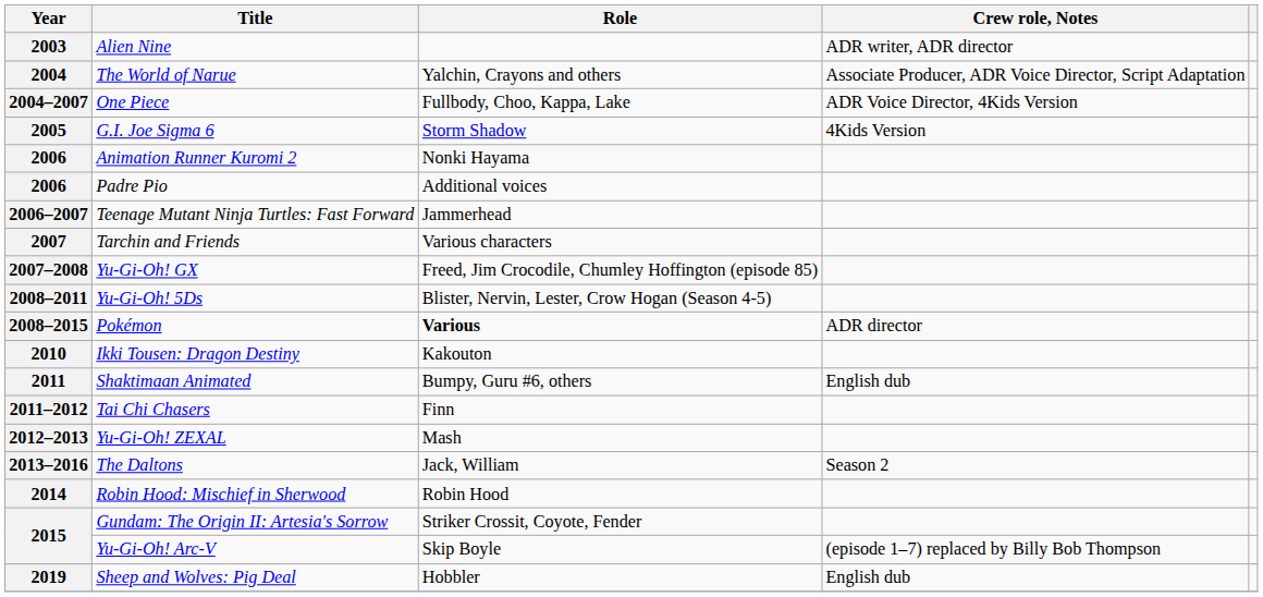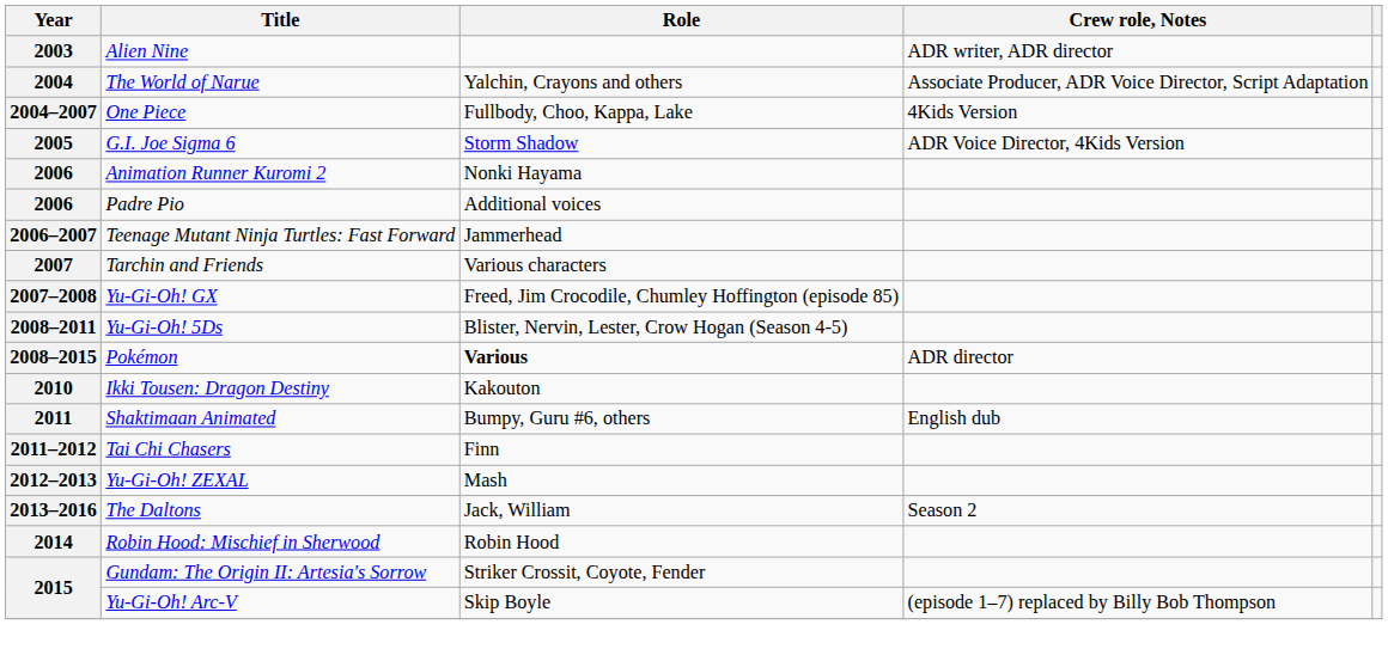 <table class="wikitable sortable plainrowheaders">
 <tr>
 <th scope="col">Year</th>
 <th scope="col">Title</th>
 <th scope="col">Role</th>
 <th scope="col" class="unsortable">Crew role, Notes</th>
 <th scope="col" class="unsortable"></th>
 </tr>
 <tr>
 <th scope="row">2003</th>
 <td><em><a href='#'>Alien Nine</a></em></td>
 <td></td>
 <td>ADR writer, ADR director</td>
 <td></td>
 </tr>
 <tr>
 <th scope="row">2004</th>
 <td data-sort-value="World of Narue"><em><a href='#'>The World of Narue</a></em></td>
 <td>Yalchin, Crayons and others</td>
 <td>Associate Producer, ADR Voice Director, Script Adaptation</td>
 <td></td>
 </tr>
 <tr>
 <th scope="row">2004–2007</th>
 <td><em><a href='#'>One Piece</a></em></td>
 <td>Fullbody, Choo, Kappa, Lake</td>
-<td>ADR Voice Director, 4Kids Version</td>
+<td>4Kids Version</td>
 <td></td>
 </tr>
 <tr>
 <th scope="row">2005</th>
 <td><em><a href='#'>G.I. Joe Sigma 6</a></em></td>
 <td><a href='#'>Storm Shadow</a></td>
-<td>4Kids Version</td>
+<td>ADR Voice Director, 4Kids Version</td>
 <td></td>
 </tr>
 <tr>
 <th scope="row">2006</th>
 <td><em><a href='#'>Animation Runner Kuromi 2</a></em></td>
 <td>Nonki Hayama</td>
 <td></td>
 <td></td>
 </tr>
 <tr>
 <th scope="row">2006</th>
 <td><em>Padre Pio</em></td>
 <td>Additional voices</td>
 <td></td>
 <td></td>
 </tr>
 <tr>
 <th scope="row">2006–2007</th>
 <td><em>Teenage Mutant Ninja Turtles: Fast Forward</em></td>
 <td>Jammerhead</td>
 <td></td>
 <td></td>
 </tr>
 <tr>
 <th scope="row">2007</th>
 <td><em>Tarchin and Friends</em></td>
 <td>Various characters</td>
 <td></td>
 <td></td>
 </tr>
 <tr>
 <th scope="row">2007–2008</th>
 <td><em><a href='#'>Yu-Gi-Oh! GX</a></em></td>
 <td>Freed, Jim Crocodile, Chumley Hoffington (episode 85)</td>
 <td></td>
 <td></td>
 </tr>
 <tr>
 <th scope="row">2008–2011</th>
 <td><em><a href='#'>Yu-Gi-Oh! 5Ds</a></em></td>
 <td>Blister, Nervin, Lester, Crow Hogan (Season 4-5)</td>
 <td></td>
 <td></td>
 </tr>
 <tr>
 <th scope="row">2008–2015</th>
 <td><em><a href='#'>Pokémon</a></em></td>
 <td><strong>Various</strong></td>
 <td>ADR director</td>
 <td></td>
 </tr>
 <tr>
 <th scope="row">2010</th>
 <td><em><a href='#'>Ikki Tousen: Dragon Destiny</a></em></td>
 <td>Kakouton</td>
 <td></td>
 <td></td>
 </tr>
 <tr>
 <th scope="row">2011</th>
 <td><em><a href='#'>Shaktimaan Animated</a></em></td>
 <td>Bumpy, Guru #6, others</td>
 <td>English dub</td>
 <td></td>
 </tr>
 <tr>
 <th scope="row">2011–2012</th>
 <td><em><a href='#'>Tai Chi Chasers</a></em></td>
 <td>Finn</td>
 <td></td>
 <td></td>
 </tr>
 <tr>
 <th scope="row">2012–2013</th>
 <td><em><a href='#'>Yu-Gi-Oh! ZEXAL</a></em></td>
 <td>Mash</td>
 <td></td>
 <td></td>
 </tr>
 <tr>
 <th scope="row">2013–2016</th>
 <td><em><a href='#'>The Daltons</a></em></td>
 <td>Jack, William</td>
 <td>Season 2</td>
 <td></td>
 </tr>
 <tr>
 <th scope="row">2014</th>
 <td><em><a href='#'>Robin Hood: Mischief in Sherwood</a></em></td>
 <td>Robin Hood</td>
 <td></td>
 <td></td>
 </tr>
 <tr>
 <th rowspan="2" scope="row">2015</th>
 <td><em><a href='#'>Gundam: The Origin II: Artesia's Sorrow</a></em></td>
 <td>Striker Crossit, Coyote, Fender</td>
 <td></td>
 <td></td>
 </tr>
 <tr>
 <td><em><a href='#'>Yu-Gi-Oh! Arc-V</a></em></td>
 <td>Skip Boyle</td>
 <td>(episode 1–7) replaced by Billy Bob Thompson</td>
 <td></td>
 </tr>
 <tr>
-<th scope="row">2019</th>
-<td><em><a href='#'>Sheep and Wolves: Pig Deal</a></em></td>
-<td>Hobbler</td>
-<td>English dub</td>
-<td></td>
-</tr>
-<tr>
 </tr>
 </table>
